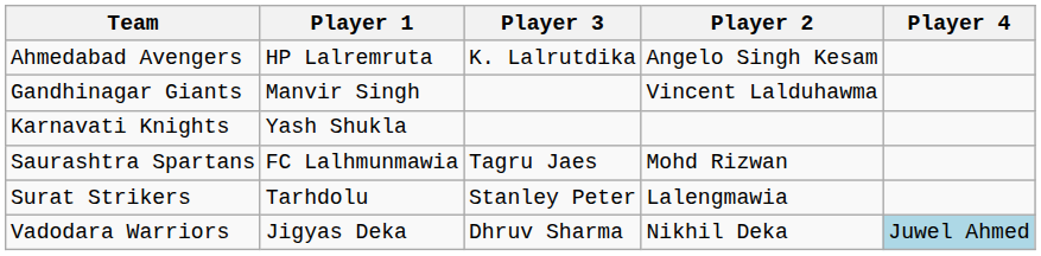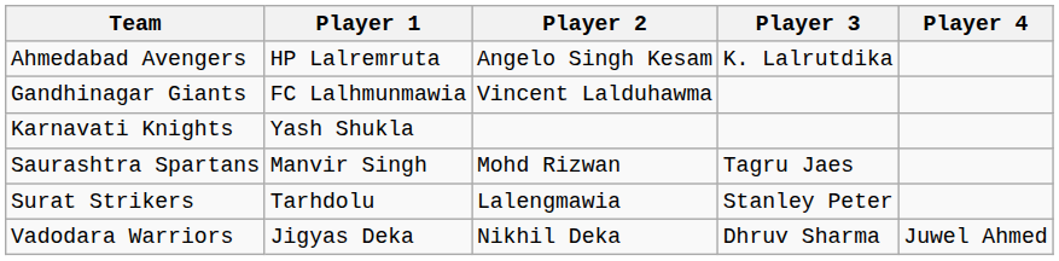 <table class="wikitable">
 <tr>
 <th>Team</th>
 <th>Player 1</th>
+<th>Player 2</th>
 <th>Player 3</th>
-<th>Player 2</th>
 <th>Player 4</th>
 </tr>
 <tr>
 <td>Ahmedabad Avengers</td>
 <td>HP Lalremruta</td>
+<td>Angelo Singh Kesam</td>
 <td>K. Lalrutdika</td>
-<td>Angelo Singh Kesam</td>
 <td></td>
 </tr>
 <tr>
 <td>Gandhinagar Giants</td>
-<td>Manvir Singh</td>
+<td>FC Lalhmunmawia</td>
+<td>Vincent Lalduhawma</td>
 <td></td>
-<td>Vincent Lalduhawma</td>
 <td></td>
 </tr>
 <tr>
 <td>Karnavati Knights</td>
 <td>Yash Shukla</td>
 <td></td>
 <td></td>
 <td></td>
 </tr>
 <tr>
 <td>Saurashtra Spartans</td>
-<td>FC Lalhmunmawia</td>
+<td>Manvir Singh</td>
+<td>Mohd Rizwan</td>
 <td>Tagru Jaes</td>
-<td>Mohd Rizwan</td>
 <td></td>
 </tr>
 <tr>
 <td>Surat Strikers</td>
 <td>Tarhdolu</td>
+<td>Lalengmawia</td>
 <td>Stanley Peter</td>
-<td>Lalengmawia</td>
 <td></td>
 </tr>
 <tr>
 <td>Vadodara Warriors</td>
 <td>Jigyas Deka</td>
+<td>Nikhil Deka</td>
 <td>Dhruv Sharma</td>
-<td>Nikhil Deka</td>
-<td style="background: lightblue;">Juwel Ahmed</td>
+<td>Juwel Ahmed</td>
 </tr>
 </table>
